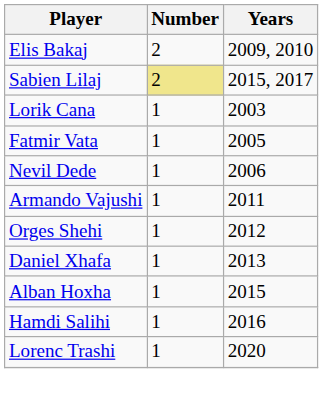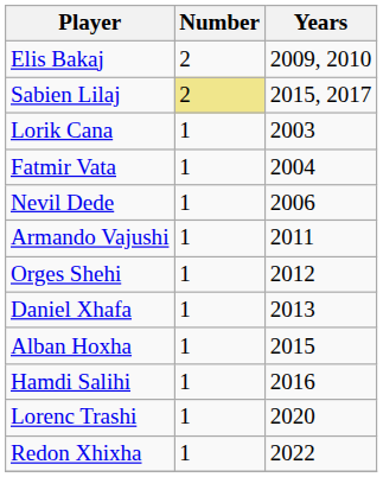 <table class="wikitable plainrowheaders sortable">
 <tr>
 <th scope=col>Player</th>
 <th scope=col>Number</th>
 <th scope=col>Years</th>
 </tr>
 <tr>
 <td><a href='#'>Elis Bakaj</a></td>
 <td>2</td>
 <td>2009, 2010</td>
 </tr>
 <tr>
 <td><a href='#'>Sabien Lilaj</a></td>
 <td style="background: khaki;">2</td>
 <td>2015, 2017</td>
 </tr>
 <tr>
 <td><a href='#'>Lorik Cana</a></td>
 <td>1</td>
 <td>2003</td>
 </tr>
 <tr>
 <td><a href='#'>Fatmir Vata</a></td>
 <td>1</td>
-<td>2005</td>
+<td>2004</td>
 </tr>
 <tr>
 <td><a href='#'>Nevil Dede</a></td>
 <td>1</td>
 <td>2006</td>
 </tr>
 <tr>
 <td><a href='#'>Armando Vajushi</a></td>
 <td>1</td>
 <td>2011</td>
 </tr>
 <tr>
 <td><a href='#'>Orges Shehi</a></td>
 <td>1</td>
 <td>2012</td>
 </tr>
 <tr>
 <td><a href='#'>Daniel Xhafa</a></td>
 <td>1</td>
 <td>2013</td>
 </tr>
 <tr>
 <td><a href='#'>Alban Hoxha</a></td>
 <td>1</td>
 <td>2015</td>
 </tr>
 <tr>
 <td><a href='#'>Hamdi Salihi</a></td>
 <td>1</td>
 <td>2016</td>
 </tr>
 <tr>
 <td><a href='#'>Lorenc Trashi</a></td>
 <td>1</td>
 <td>2020</td>
 </tr>
 <tr>
+<td><a href='#'>Redon Xhixha</a></td>
+<td>1</td>
+<td>2022</td>
+</tr>
+<tr>
 </tr>
 </table>
